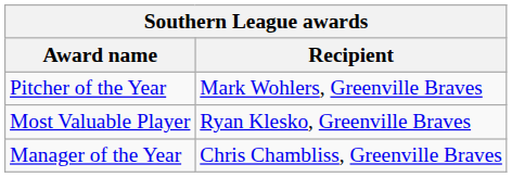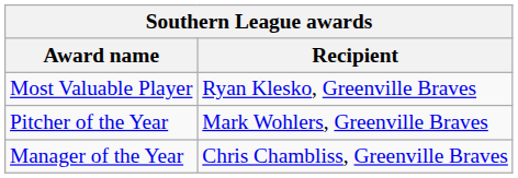 <table class="wikitable">
 <tr>
 <th colspan="2">Southern League awards</th>
 </tr>
 <tr>
 <th>Award name</th>
 <th>Recipient</th>
 </tr>
 <tr>
+<td><a href='#'>Most Valuable Player</a></td>
+<td><a href='#'>Ryan Klesko</a>, <a href='#'>Greenville Braves</a></td>
+</tr>
+<tr>
 <td><a href='#'>Pitcher of the Year</a></td>
 <td><a href='#'>Mark Wohlers</a>, <a href='#'>Greenville Braves</a></td>
-</tr>
-<tr>
-<td><a href='#'>Most Valuable Player</a></td>
-<td><a href='#'>Ryan Klesko</a>, <a href='#'>Greenville Braves</a></td>
 </tr>
 <tr>
 <td><a href='#'>Manager of the Year</a></td>
 <td><a href='#'>Chris Chambliss</a>, <a href='#'>Greenville Braves</a></td>
 </tr>
 </table>
